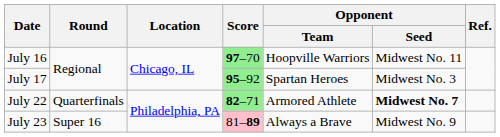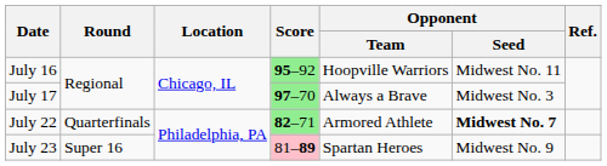 <table class="wikitable">
 <tr>
 <th rowspan=2>Date</th>
 <th rowspan=2>Round</th>
 <th rowspan=2>Location</th>
 <th rowspan=2>Score</th>
 <th colspan=2>Opponent</th>
 <th rowspan=2>Ref.</th>
 </tr>
 <tr>
 <th>Team</th>
 <th>Seed</th>
 </tr>
 <tr>
 <td>July 16</td>
 <td rowspan=2>Regional</td>
 <td rowspan=2><a href='#'>Chicago, IL</a></td>
-<td bgcolor=lightgreen><strong>97</strong>–70</td>
+<td bgcolor=lightgreen><strong>95</strong>–92</td>
 <td>Hoopville Warriors</td>
 <td>Midwest No. 11</td>
 <td rowspan=2></td>
 </tr>
 <tr>
 <td>July 17</td>
-<td bgcolor=lightgreen><strong>95</strong>–92</td>
-<td>Spartan Heroes</td>
+<td bgcolor=lightgreen><strong>97</strong>–70</td>
+<td>Always a Brave</td>
 <td>Midwest No. 3</td>
 </tr>
 <tr>
 <td>July 22</td>
 <td>Quarterfinals</td>
 <td rowspan=2><a href='#'>Philadelphia, PA</a></td>
 <td bgcolor=lightgreen><strong>82</strong>–71</td>
 <td>Armored Athlete</td>
 <td><strong>Midwest No. 7</strong></td>
 <td></td>
 </tr>
 <tr>
 <td>July 23</td>
 <td>Super 16</td>
 <td bgcolor=pink>81–<strong>89</strong></td>
-<td>Always a Brave</td>
+<td>Spartan Heroes</td>
 <td>Midwest No. 9</td>
 <td></td>
 </tr>
 </table>
